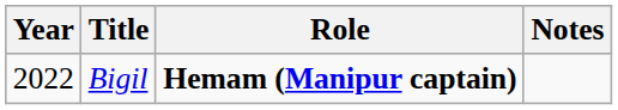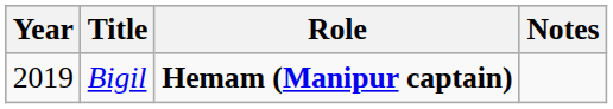 <table class="wikitable sortable">
 <tr>
 <th>Year</th>
 <th>Title</th>
 <th>Role</th>
 <th class="unsortable">Notes</th>
 </tr>
 <tr>
-<td>2022</td>
+<td>2019</td>
 <td><em><a href='#'>Bigil</a></em></td>
 <td><strong>Hemam (<a href='#'>Manipur</a> captain)</strong></td>
 <td></td>
 </tr>
 </table>
